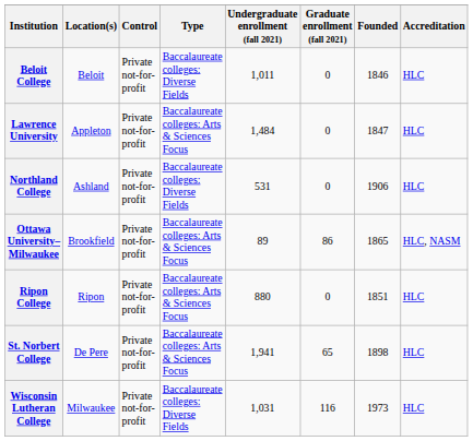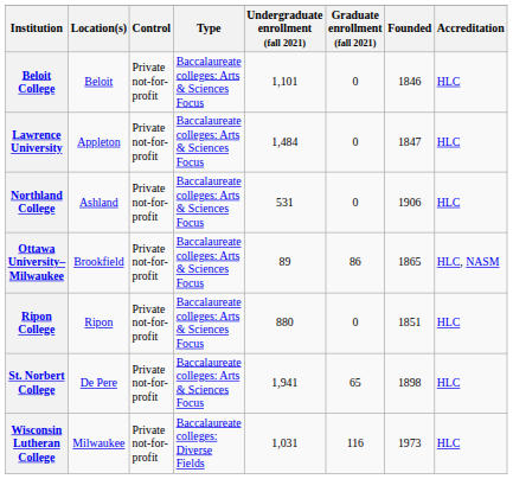 <table class="wikitable sortable plainrowheaders" style="text-align:left; width:100%; font-size:90%">
 <tr>
 </tr>
 <tr>
 <th scope="col">Institution</th>
 <th scope="col">Location(s)</th>
 <th scope="col">Control</th>
 <th scope="col">Type</th>
 <th scope="col">Undergraduate enrollment<br><small>(fall 2021)</small></th>
 <th scope="col">Graduate enrollment<br><small>(fall 2021)</small></th>
 <th scope="col">Founded</th>
 <th scope="col">Accreditation</th>
 </tr>
 <tr>
 <th scope="row"><a href='#'>Beloit College</a></th>
 <td align="center"><a href='#'>Beloit</a></td>
 <td>Private not-for-profit</td>
-<td><a href='#'>Baccalaureate colleges: Diverse Fields</a></td>
-<td align="center">1,011</td>
+<td><a href='#'>Baccalaureate colleges: Arts & Sciences Focus</a></td>
+<td align="center">1,101</td>
 <td align="center">0</td>
 <td align="center">1846</td>
 <td><a href='#'>HLC</a></td>
 </tr>
 <tr>
 <th scope="row"><a href='#'>Lawrence University</a></th>
 <td align="center"><a href='#'>Appleton</a></td>
 <td>Private not-for-profit</td>
 <td><a href='#'>Baccalaureate colleges: Arts & Sciences Focus</a></td>
 <td align="center">1,484</td>
 <td align="center">0</td>
 <td align="center">1847</td>
 <td><a href='#'>HLC</a></td>
 </tr>
 <tr>
 <th scope="row"><a href='#'>Northland College</a></th>
 <td align="center"><a href='#'>Ashland</a></td>
 <td>Private not-for-profit</td>
-<td><a href='#'>Baccalaureate colleges: Diverse Fields</a></td>
+<td><a href='#'>Baccalaureate colleges: Arts & Sciences Focus</a></td>
 <td align="center">531</td>
 <td align="center">0</td>
 <td align="center">1906</td>
 <td><a href='#'>HLC</a></td>
 </tr>
 <tr>
 <th scope="row"><a href='#'>Ottawa University–Milwaukee</a></th>
 <td align="center"><a href='#'>Brookfield</a></td>
 <td>Private not-for-profit</td>
 <td><a href='#'>Baccalaureate colleges: Arts & Sciences Focus</a></td>
 <td align="center">89</td>
 <td align="center">86</td>
 <td align="center">1865</td>
 <td><a href='#'>HLC</a>, <a href='#'>NASM</a></td>
 </tr>
 <tr>
 <th scope="row"><a href='#'>Ripon College</a></th>
 <td align="center"><a href='#'>Ripon</a></td>
 <td>Private not-for-profit</td>
 <td><a href='#'>Baccalaureate colleges: Arts & Sciences Focus</a></td>
 <td align="center">880</td>
 <td align="center">0</td>
 <td align="center">1851</td>
 <td><a href='#'>HLC</a></td>
 </tr>
 <tr>
 <th scope="row"><a href='#'>St. Norbert College</a></th>
 <td align="center"><a href='#'>De Pere</a></td>
 <td>Private not-for-profit</td>
 <td><a href='#'>Baccalaureate colleges: Arts & Sciences Focus</a></td>
 <td align="center">1,941</td>
 <td align="center">65</td>
 <td align="center">1898</td>
 <td><a href='#'>HLC</a></td>
 </tr>
 <tr>
 <th scope="row"><a href='#'>Wisconsin Lutheran College</a></th>
 <td align="center"><a href='#'>Milwaukee</a></td>
 <td>Private not-for-profit</td>
 <td><a href='#'>Baccalaureate colleges: Diverse Fields</a></td>
 <td align="center">1,031</td>
 <td align="center">116</td>
 <td align="center">1973</td>
 <td><a href='#'>HLC</a></td>
 </tr>
 </table>
